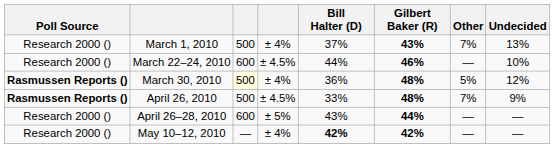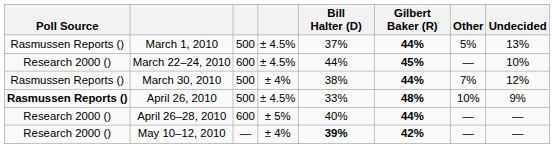 <table class="wikitable" style="text-align:center">
 <tr valign=bottom>
 <th>Poll Source</th>
 <th></th>
 <th></th>
 <th></th>
 <th style="width:100px;">Bill<br>Halter (D)</th>
 <th style="width:100px;">Gilbert<br>Baker (R)</th>
 <th>Other</th>
 <th>Undecided</th>
 </tr>
 <tr>
-<td>Research 2000 ()</td>
+<td>Rasmussen Reports ()</td>
 <td>March 1, 2010</td>
 <td>500</td>
-<td>± 4%</td>
+<td>± 4.5%</td>
 <td>37%</td>
-<td><strong>43%</strong></td>
-<td>7%</td>
+<td><strong>44%</strong></td>
+<td>5%</td>
 <td>13%</td>
 </tr>
 <tr>
 <td>Research 2000 ()</td>
 <td>March 22–24, 2010</td>
 <td>600</td>
 <td>± 4.5%</td>
 <td>44%</td>
-<td><strong>46%</strong></td>
+<td><strong>45%</strong></td>
 <td>—</td>
 <td>10%</td>
 </tr>
 <tr>
-<td><strong>Rasmussen Reports ()</strong></td>
+<td>Rasmussen Reports ()</td>
 <td>March 30, 2010</td>
-<td style="background: lightyellow;">500</td>
+<td>500</td>
 <td>± 4%</td>
-<td>36%</td>
-<td><strong>48%</strong></td>
-<td>5%</td>
+<td>38%</td>
+<td><strong>44%</strong></td>
+<td>7%</td>
 <td>12%</td>
 </tr>
 <tr>
 <td><strong>Rasmussen Reports ()</strong></td>
 <td>April 26, 2010</td>
 <td>500</td>
 <td>± 4.5%</td>
 <td>33%</td>
 <td><strong>48%</strong></td>
-<td>7%</td>
+<td>10%</td>
 <td>9%</td>
 </tr>
 <tr>
 <td>Research 2000 ()</td>
 <td>April 26–28, 2010</td>
 <td>600</td>
 <td>± 5%</td>
-<td>43%</td>
+<td>40%</td>
 <td><strong>44%</strong></td>
 <td>—</td>
 <td>—</td>
 </tr>
 <tr>
 <td>Research 2000 ()</td>
 <td>May 10–12, 2010</td>
 <td>—</td>
 <td>± 4%</td>
-<td><strong>42%</strong></td>
+<td><strong>39%</strong></td>
 <td><strong>42%</strong></td>
 <td>—</td>
 <td>—</td>
 </tr>
 </table>
